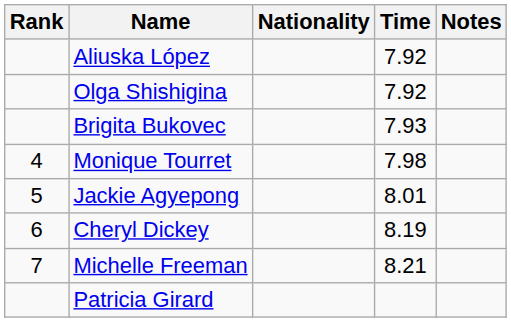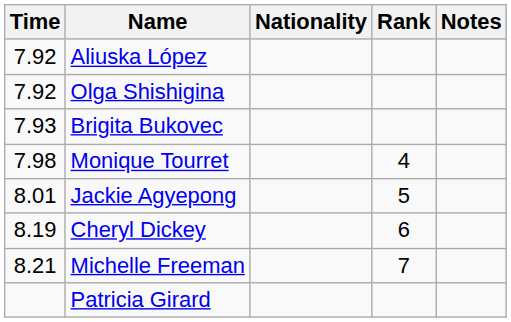 <table class="wikitable sortable" style="text-align:center">
 <tr>
-<th>Rank</th>
+<th>Time</th>
 <th>Name</th>
 <th>Nationality</th>
-<th>Time</th>
+<th>Rank</th>
 <th>Notes</th>
 </tr>
 <tr>
-<td></td>
+<td>7.92</td>
 <td align="left"><a href='#'>Aliuska López</a></td>
 <td align=left></td>
-<td>7.92</td>
+<td></td>
 <td></td>
 </tr>
 <tr>
-<td></td>
+<td>7.92</td>
 <td align="left"><a href='#'>Olga Shishigina</a></td>
 <td align=left></td>
-<td>7.92</td>
+<td></td>
 <td></td>
 </tr>
 <tr>
-<td></td>
+<td>7.93</td>
 <td align="left"><a href='#'>Brigita Bukovec</a></td>
 <td align=left></td>
-<td>7.93</td>
+<td></td>
 <td></td>
 </tr>
 <tr>
-<td>4</td>
+<td>7.98</td>
 <td align="left"><a href='#'>Monique Tourret</a></td>
 <td align=left></td>
-<td>7.98</td>
+<td>4</td>
 <td></td>
 </tr>
 <tr>
-<td>5</td>
+<td>8.01</td>
 <td align="left"><a href='#'>Jackie Agyepong</a></td>
 <td align=left></td>
-<td>8.01</td>
+<td>5</td>
 <td></td>
 </tr>
 <tr>
-<td>6</td>
+<td>8.19</td>
 <td align="left"><a href='#'>Cheryl Dickey</a></td>
 <td align=left></td>
-<td>8.19</td>
+<td>6</td>
 <td></td>
 </tr>
 <tr>
-<td>7</td>
+<td>8.21</td>
 <td align="left"><a href='#'>Michelle Freeman</a></td>
 <td align=left></td>
-<td>8.21</td>
+<td>7</td>
 <td></td>
 </tr>
 <tr>
 <td></td>
 <td align="left"><a href='#'>Patricia Girard</a></td>
 <td align=left></td>
 <td></td>
 <td></td>
 </tr>
 </table>
